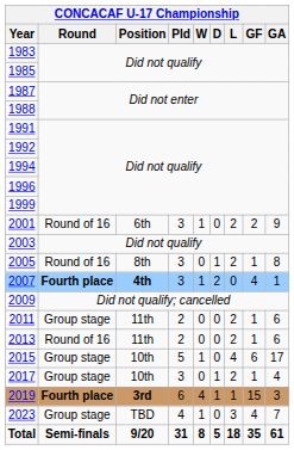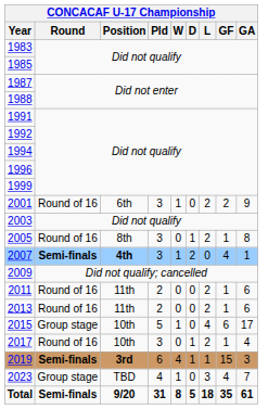 <table class="wikitable" style="text-align: center;">
 <tr>
 <th colspan=10><a href='#'>CONCACAF U-17 Championship</a></th>
 </tr>
 <tr>
 <th>Year</th>
 <th>Round</th>
 <th>Position</th>
 <th>Pld</th>
 <th>W</th>
 <th>D</th>
 <th>L</th>
 <th>GF</th>
 <th>GA</th>
 </tr>
 <tr>
 <td> <a href='#'>1983</a></td>
 <td rowspan=2 colspan=8><em>Did not qualify</em></td>
 </tr>
 <tr>
 <td> <a href='#'>1985</a></td>
 </tr>
 <tr>
 <td> <a href='#'>1987</a></td>
 <td rowspan=2 colspan=8><em>Did not enter</em></td>
 </tr>
 <tr>
 <td> <a href='#'>1988</a></td>
 </tr>
 <tr>
 <td> <a href='#'>1991</a></td>
 <td rowspan=5 colspan=8><em>Did not qualify</em></td>
 </tr>
 <tr>
 <td> <a href='#'>1992</a></td>
 </tr>
 <tr>
 <td> <a href='#'>1994</a></td>
 </tr>
 <tr>
 <td> <a href='#'>1996</a></td>
 </tr>
 <tr>
 <td>  <a href='#'>1999</a></td>
 </tr>
 <tr>
 <td>  <a href='#'>2001</a></td>
 <td>Round of 16</td>
 <td>6th</td>
 <td>3</td>
 <td>1</td>
 <td>0</td>
 <td>2</td>
 <td>2</td>
 <td>9</td>
 </tr>
 <tr>
 <td>  <a href='#'>2003</a></td>
 <td colspan=8 style="text-align:center;"><em>Did not qualify</em></td>
 </tr>
 <tr>
 <td>  <a href='#'>2005</a></td>
 <td>Round of 16</td>
 <td>8th</td>
 <td>3</td>
 <td>0</td>
 <td>1</td>
 <td>2</td>
 <td>1</td>
 <td>8</td>
 </tr>
 <tr style="background:#9acdff;">
 <td>  <a href='#'>2007</a></td>
-<td><strong>Fourth place</strong></td>
+<td><strong>Semi-finals</strong></td>
 <td><strong>4th</strong></td>
 <td>3</td>
 <td>1</td>
 <td>2</td>
 <td>0</td>
 <td>4</td>
 <td>1</td>
 </tr>
 <tr>
 <td> <a href='#'>2009</a></td>
 <td colspan=8 style="text-align:center;"><em>Did not qualify; cancelled</em></td>
 </tr>
 <tr>
 <td> <a href='#'>2011</a></td>
-<td>Group stage</td>
+<td>Round of 16</td>
 <td>11th</td>
 <td>2</td>
 <td>0</td>
 <td>0</td>
 <td>2</td>
 <td>1</td>
 <td>6</td>
 </tr>
 <tr>
 <td> <a href='#'>2013</a></td>
 <td>Round of 16</td>
 <td>11th</td>
 <td>2</td>
 <td>0</td>
 <td>0</td>
 <td>2</td>
 <td>1</td>
 <td>6</td>
 </tr>
 <tr>
 <td> <a href='#'>2015</a></td>
 <td>Group stage</td>
 <td>10th</td>
 <td>5</td>
 <td>1</td>
 <td>0</td>
 <td>4</td>
 <td>6</td>
 <td>17</td>
 </tr>
 <tr>
 <td> <a href='#'>2017</a></td>
-<td>Group stage</td>
+<td>Round of 16</td>
 <td>10th</td>
 <td>3</td>
 <td>0</td>
 <td>1</td>
 <td>2</td>
 <td>1</td>
 <td>4</td>
 </tr>
 <tr style="background:#c96;">
 <td> <a href='#'>2019</a></td>
-<td><strong>Fourth place</strong></td>
+<td><strong>Semi-finals</strong></td>
 <td><strong>3rd</strong></td>
 <td>6</td>
 <td>4</td>
 <td>1</td>
 <td>1</td>
 <td>15</td>
 <td>3</td>
 </tr>
 <tr>
 <td> <a href='#'>2023</a></td>
 <td>Group stage</td>
 <td>TBD</td>
 <td>4</td>
 <td>1</td>
 <td>0</td>
 <td>3</td>
 <td>4</td>
 <td>7</td>
 </tr>
 <tr>
 <td><strong>Total</strong></td>
 <td><strong>Semi-finals</strong></td>
 <td><strong>9/20</strong></td>
 <td><strong>31</strong></td>
 <td><strong>8</strong></td>
 <td><strong>5</strong></td>
 <td><strong>18</strong></td>
 <td><strong>35</strong></td>
 <td><strong>61</strong></td>
 </tr>
 </table>
